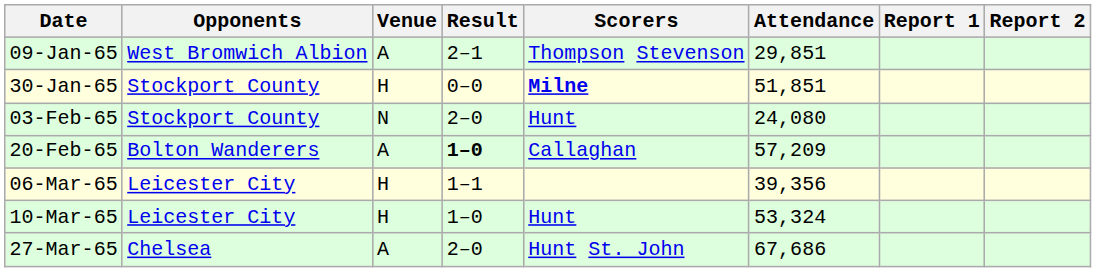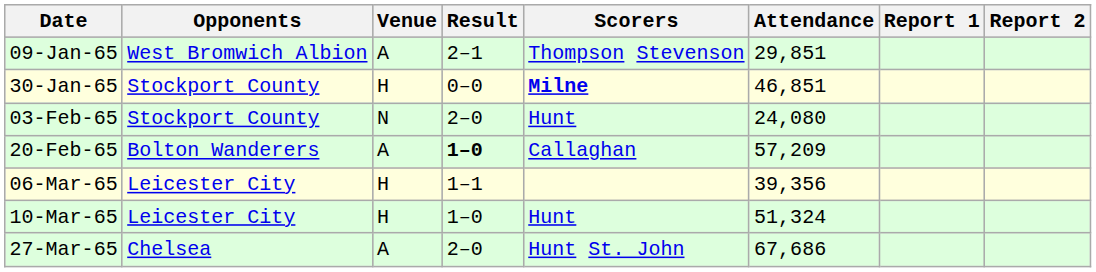 <table class=wikitable>
 <tr>
 <th>Date</th>
 <th>Opponents</th>
 <th>Venue</th>
 <th>Result</th>
 <th>Scorers</th>
 <th>Attendance</th>
 <th>Report 1</th>
 <th>Report 2</th>
 </tr>
 <tr bgcolor="#ddffdd">
 <td>09-Jan-65</td>
 <td><a href='#'>West Bromwich Albion</a></td>
 <td>A</td>
 <td>2–1</td>
 <td><a href='#'>Thompson</a>  <a href='#'>Stevenson</a> </td>
 <td>29,851</td>
 <td></td>
 <td></td>
 </tr>
 <tr bgcolor="#ffffdd">
 <td>30-Jan-65</td>
 <td><a href='#'>Stockport County</a></td>
 <td>H</td>
 <td>0–0</td>
 <td><strong><a href='#'>Milne</a> </strong></td>
-<td>51,851</td>
+<td>46,851</td>
 <td></td>
 <td></td>
 </tr>
 <tr bgcolor="#ddffdd">
 <td>03-Feb-65</td>
 <td><a href='#'>Stockport County</a></td>
 <td>N</td>
 <td>2–0</td>
 <td><a href='#'>Hunt</a></td>
 <td>24,080</td>
 <td></td>
 <td></td>
 </tr>
 <tr bgcolor="#ddffdd">
 <td>20-Feb-65</td>
 <td><a href='#'>Bolton Wanderers</a></td>
 <td>A</td>
 <td><strong>1–0</strong></td>
 <td><a href='#'>Callaghan</a> </td>
 <td>57,209</td>
 <td></td>
 <td></td>
 </tr>
 <tr bgcolor="#ffffdd">
 <td>06-Mar-65</td>
 <td><a href='#'>Leicester City</a></td>
 <td>H</td>
 <td>1–1</td>
 <td></td>
 <td>39,356</td>
 <td></td>
 <td></td>
 </tr>
 <tr bgcolor="#ddffdd">
 <td>10-Mar-65</td>
 <td><a href='#'>Leicester City</a></td>
 <td>H</td>
 <td>1–0</td>
 <td><a href='#'>Hunt</a></td>
-<td>53,324</td>
+<td>51,324</td>
 <td></td>
 <td></td>
 </tr>
 <tr bgcolor="#ddffdd">
 <td>27-Mar-65</td>
 <td><a href='#'>Chelsea</a></td>
 <td>A</td>
 <td>2–0</td>
 <td><a href='#'>Hunt</a> <a href='#'>St. John</a> </td>
 <td>67,686</td>
 <td></td>
 <td></td>
 </tr>
 </table>
